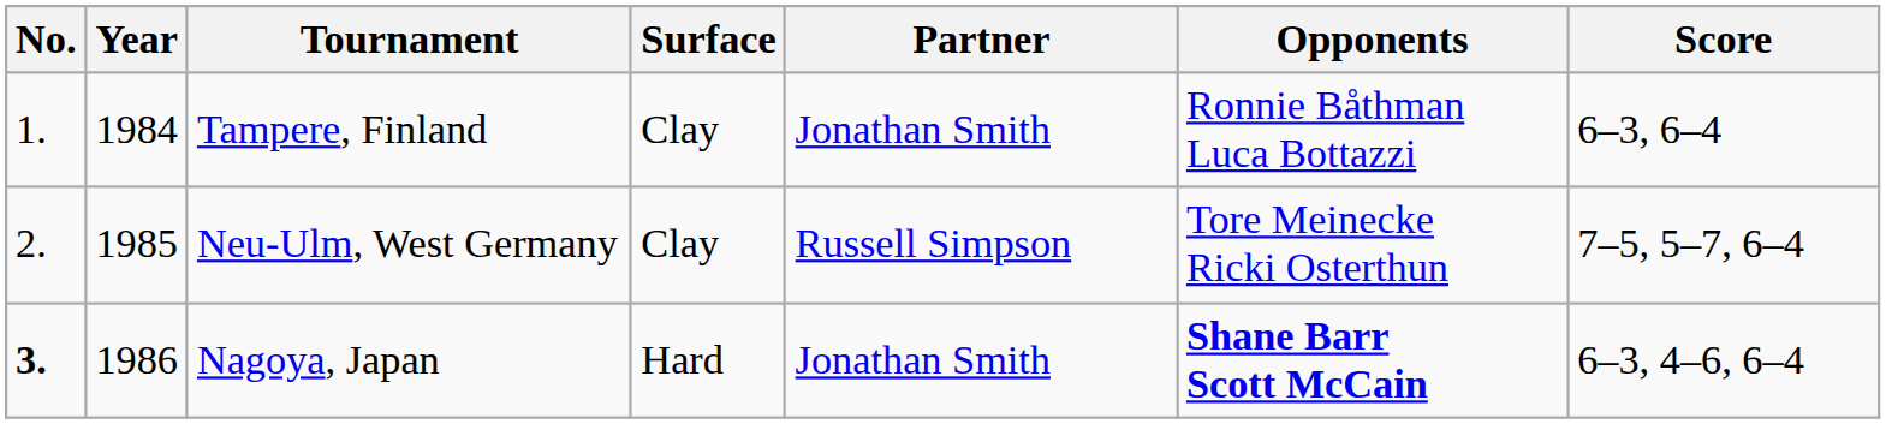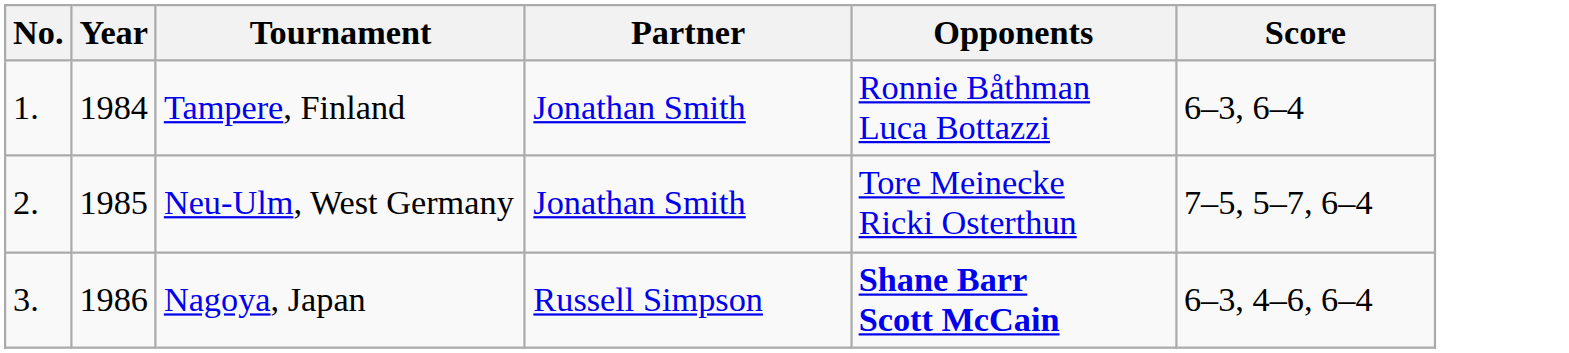 <table class="sortable wikitable" style=font-size:97%>
 <tr>
 <th>No.</th>
 <th>Year</th>
 <th style="width:160px">Tournament</th>
-<th style="width:50px">Surface</th>
 <th style="width:140px">Partner</th>
 <th style="width:140px">Opponents</th>
 <th style="width:110px" class="unsortable">Score</th>
 </tr>
 <tr>
 <td>1.</td>
 <td>1984</td>
 <td><a href='#'>Tampere</a>, Finland</td>
-<td>Clay</td>
 <td> <a href='#'>Jonathan Smith</a></td>
 <td> <a href='#'>Ronnie Båthman</a><br> <a href='#'>Luca Bottazzi</a></td>
 <td>6–3, 6–4</td>
 </tr>
 <tr>
 <td>2.</td>
 <td>1985</td>
 <td><a href='#'>Neu-Ulm</a>, West Germany</td>
-<td>Clay</td>
-<td> <a href='#'>Russell Simpson</a></td>
+<td> <a href='#'>Jonathan Smith</a></td>
 <td> <a href='#'>Tore Meinecke</a><br> <a href='#'>Ricki Osterthun</a></td>
 <td>7–5, 5–7, 6–4</td>
 </tr>
 <tr>
-<td><strong>3.</strong></td>
+<td>3.</td>
 <td>1986</td>
 <td><a href='#'>Nagoya</a>, Japan</td>
-<td>Hard</td>
-<td> <a href='#'>Jonathan Smith</a></td>
+<td> <a href='#'>Russell Simpson</a></td>
 <td><strong> <a href='#'>Shane Barr</a><br> <a href='#'>Scott McCain</a></strong></td>
 <td>6–3, 4–6, 6–4</td>
 </tr>
 </table>
